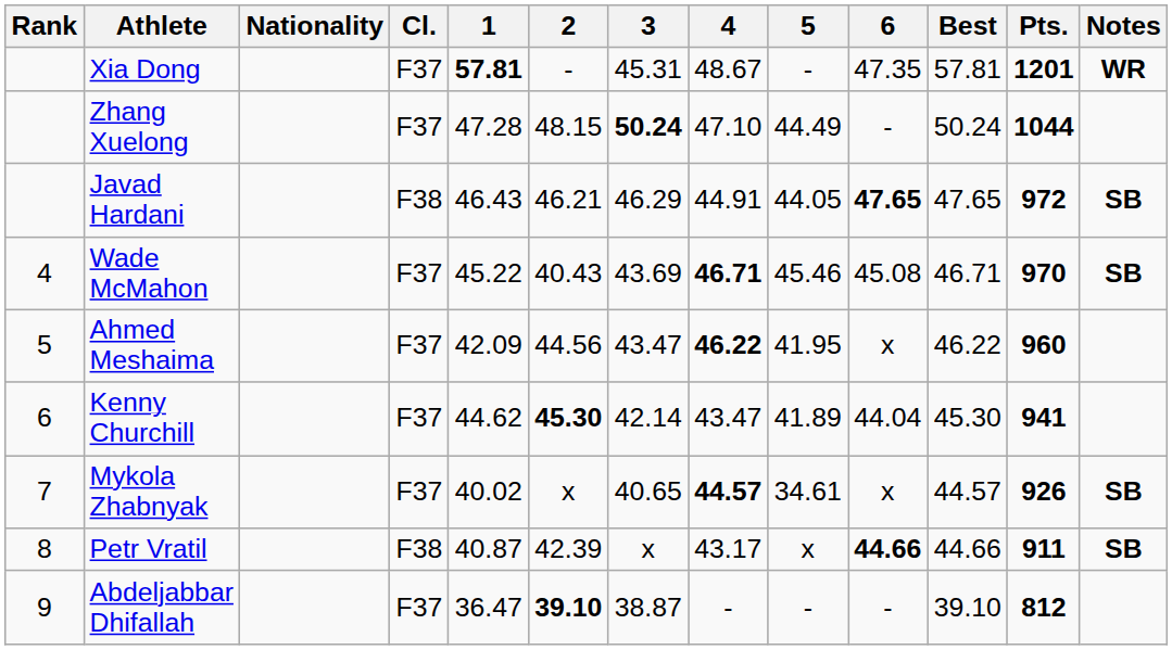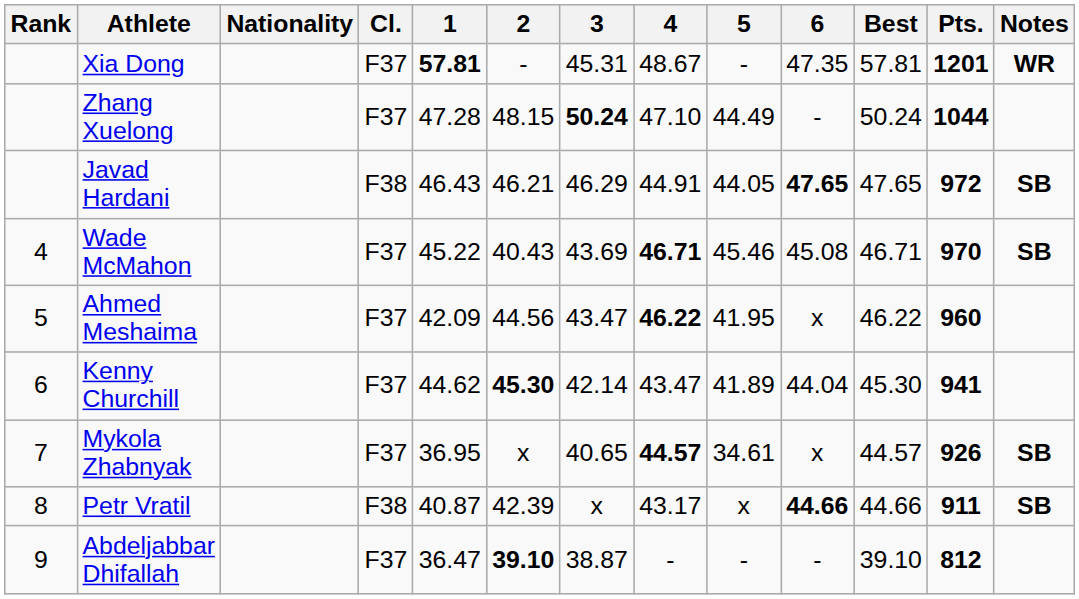 <table class="wikitable sortable" style="text-align:center">
 <tr>
 <th>Rank</th>
 <th>Athlete</th>
 <th>Nationality</th>
 <th>Cl.</th>
 <th class="unsortable">1</th>
 <th class="unsortable">2</th>
 <th class="unsortable">3</th>
 <th class="unsortable">4</th>
 <th class="unsortable">5</th>
 <th class="unsortable">6</th>
 <th>Best</th>
 <th>Pts.</th>
 <th>Notes</th>
 </tr>
 <tr>
 <td></td>
 <td style="text-align:left;"><a href='#'>Xia Dong</a></td>
 <td style="text-align:left;"></td>
 <td>F37</td>
 <td><strong>57.81</strong></td>
 <td>-</td>
 <td>45.31</td>
 <td>48.67</td>
 <td>-</td>
 <td>47.35</td>
 <td>57.81</td>
 <td><strong>1201</strong></td>
 <td><strong>WR</strong></td>
 </tr>
 <tr>
 <td></td>
 <td style="text-align:left;"><a href='#'>Zhang Xuelong</a></td>
 <td style="text-align:left;"></td>
 <td>F37</td>
 <td>47.28</td>
 <td>48.15</td>
 <td><strong>50.24</strong></td>
 <td>47.10</td>
 <td>44.49</td>
 <td>-</td>
 <td>50.24</td>
 <td><strong>1044</strong></td>
 <td></td>
 </tr>
 <tr>
 <td></td>
 <td style="text-align:left;"><a href='#'>Javad Hardani</a></td>
 <td style="text-align:left;"></td>
 <td>F38</td>
 <td>46.43</td>
 <td>46.21</td>
 <td>46.29</td>
 <td>44.91</td>
 <td>44.05</td>
 <td><strong>47.65</strong></td>
 <td>47.65</td>
 <td><strong>972</strong></td>
 <td><strong>SB</strong></td>
 </tr>
 <tr>
 <td>4</td>
 <td style="text-align:left;"><a href='#'>Wade McMahon</a></td>
 <td style="text-align:left;"></td>
 <td>F37</td>
 <td>45.22</td>
 <td>40.43</td>
 <td>43.69</td>
 <td><strong>46.71</strong></td>
 <td>45.46</td>
 <td>45.08</td>
 <td>46.71</td>
 <td><strong>970</strong></td>
 <td><strong>SB</strong></td>
 </tr>
 <tr>
 <td>5</td>
 <td style="text-align:left;"><a href='#'>Ahmed Meshaima</a></td>
 <td style="text-align:left;"></td>
 <td>F37</td>
 <td>42.09</td>
 <td>44.56</td>
 <td>43.47</td>
 <td><strong>46.22</strong></td>
 <td>41.95</td>
 <td>x</td>
 <td>46.22</td>
 <td><strong>960</strong></td>
 <td></td>
 </tr>
 <tr>
 <td>6</td>
 <td style="text-align:left;"><a href='#'>Kenny Churchill</a></td>
 <td style="text-align:left;"></td>
 <td>F37</td>
 <td>44.62</td>
 <td><strong>45.30</strong></td>
 <td>42.14</td>
 <td>43.47</td>
 <td>41.89</td>
 <td>44.04</td>
 <td>45.30</td>
 <td><strong>941</strong></td>
 <td></td>
 </tr>
 <tr>
 <td>7</td>
 <td style="text-align:left;"><a href='#'>Mykola Zhabnyak</a></td>
 <td style="text-align:left;"></td>
 <td>F37</td>
-<td>40.02</td>
+<td>36.95</td>
 <td>x</td>
 <td>40.65</td>
 <td><strong>44.57</strong></td>
 <td>34.61</td>
 <td>x</td>
 <td>44.57</td>
 <td><strong>926</strong></td>
 <td><strong>SB</strong></td>
 </tr>
 <tr>
 <td>8</td>
 <td style="text-align:left;"><a href='#'>Petr Vratil</a></td>
 <td style="text-align:left;"></td>
 <td>F38</td>
 <td>40.87</td>
 <td>42.39</td>
 <td>x</td>
 <td>43.17</td>
 <td>x</td>
 <td><strong>44.66</strong></td>
 <td>44.66</td>
 <td><strong>911</strong></td>
 <td><strong>SB</strong></td>
 </tr>
 <tr>
 <td>9</td>
 <td style="text-align:left;"><a href='#'>Abdeljabbar Dhifallah</a></td>
 <td style="text-align:left;"></td>
 <td>F37</td>
 <td>36.47</td>
 <td><strong>39.10</strong></td>
 <td>38.87</td>
 <td>-</td>
 <td>-</td>
 <td>-</td>
 <td>39.10</td>
 <td><strong>812</strong></td>
 <td></td>
 </tr>
 </table>
